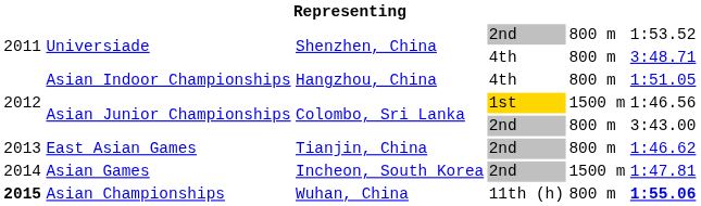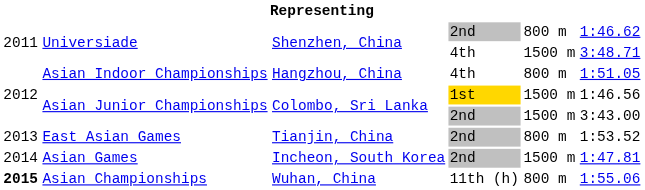 <table>
 <tr>
 <th colspan="6">Representing </th>
 </tr>
 <tr>
 <td rowspan=2>2011</td>
 <td rowspan=2><a href='#'>Universiade</a></td>
 <td rowspan=2><a href='#'>Shenzhen, China</a></td>
 <td bgcolor=silver>2nd</td>
 <td>800 m</td>
-<td>1:53.52</td>
+<td><a href='#'>1:46.62</a></td>
 </tr>
 <tr>
 <td>4th</td>
-<td>800 m</td>
+<td>1500 m</td>
 <td><a href='#'>3:48.71</a></td>
 </tr>
 <tr>
 <td rowspan=3>2012</td>
 <td><a href='#'>Asian Indoor Championships</a></td>
 <td><a href='#'>Hangzhou, China</a></td>
 <td>4th</td>
 <td>800 m</td>
 <td><a href='#'>1:51.05</a></td>
 </tr>
 <tr>
 <td rowspan=2><a href='#'>Asian Junior Championships</a></td>
 <td rowspan=2><a href='#'>Colombo, Sri Lanka</a></td>
 <td bgcolor=gold>1st</td>
 <td>1500 m</td>
 <td>1:46.56</td>
 </tr>
 <tr>
 <td bgcolor=silver>2nd</td>
-<td>800 m</td>
+<td>1500 m</td>
 <td>3:43.00</td>
 </tr>
 <tr>
 <td>2013</td>
 <td><a href='#'>East Asian Games</a></td>
 <td><a href='#'>Tianjin, China</a></td>
 <td bgcolor=silver>2nd</td>
 <td>800 m</td>
-<td><a href='#'>1:46.62</a></td>
+<td>1:53.52</td>
 </tr>
 <tr>
 <td>2014</td>
 <td><a href='#'>Asian Games</a></td>
 <td><a href='#'>Incheon, South Korea</a></td>
 <td bgcolor=silver>2nd</td>
 <td>1500 m</td>
 <td><a href='#'>1:47.81</a></td>
 </tr>
 <tr>
 <td><strong>2015</strong></td>
 <td><a href='#'>Asian Championships</a></td>
 <td><a href='#'>Wuhan, China</a></td>
 <td>11th (h)</td>
 <td>800 m</td>
-<td><strong><a href='#'>1:55.06</a></strong></td>
+<td><a href='#'>1:55.06</a></td>
 </tr>
 </table>
